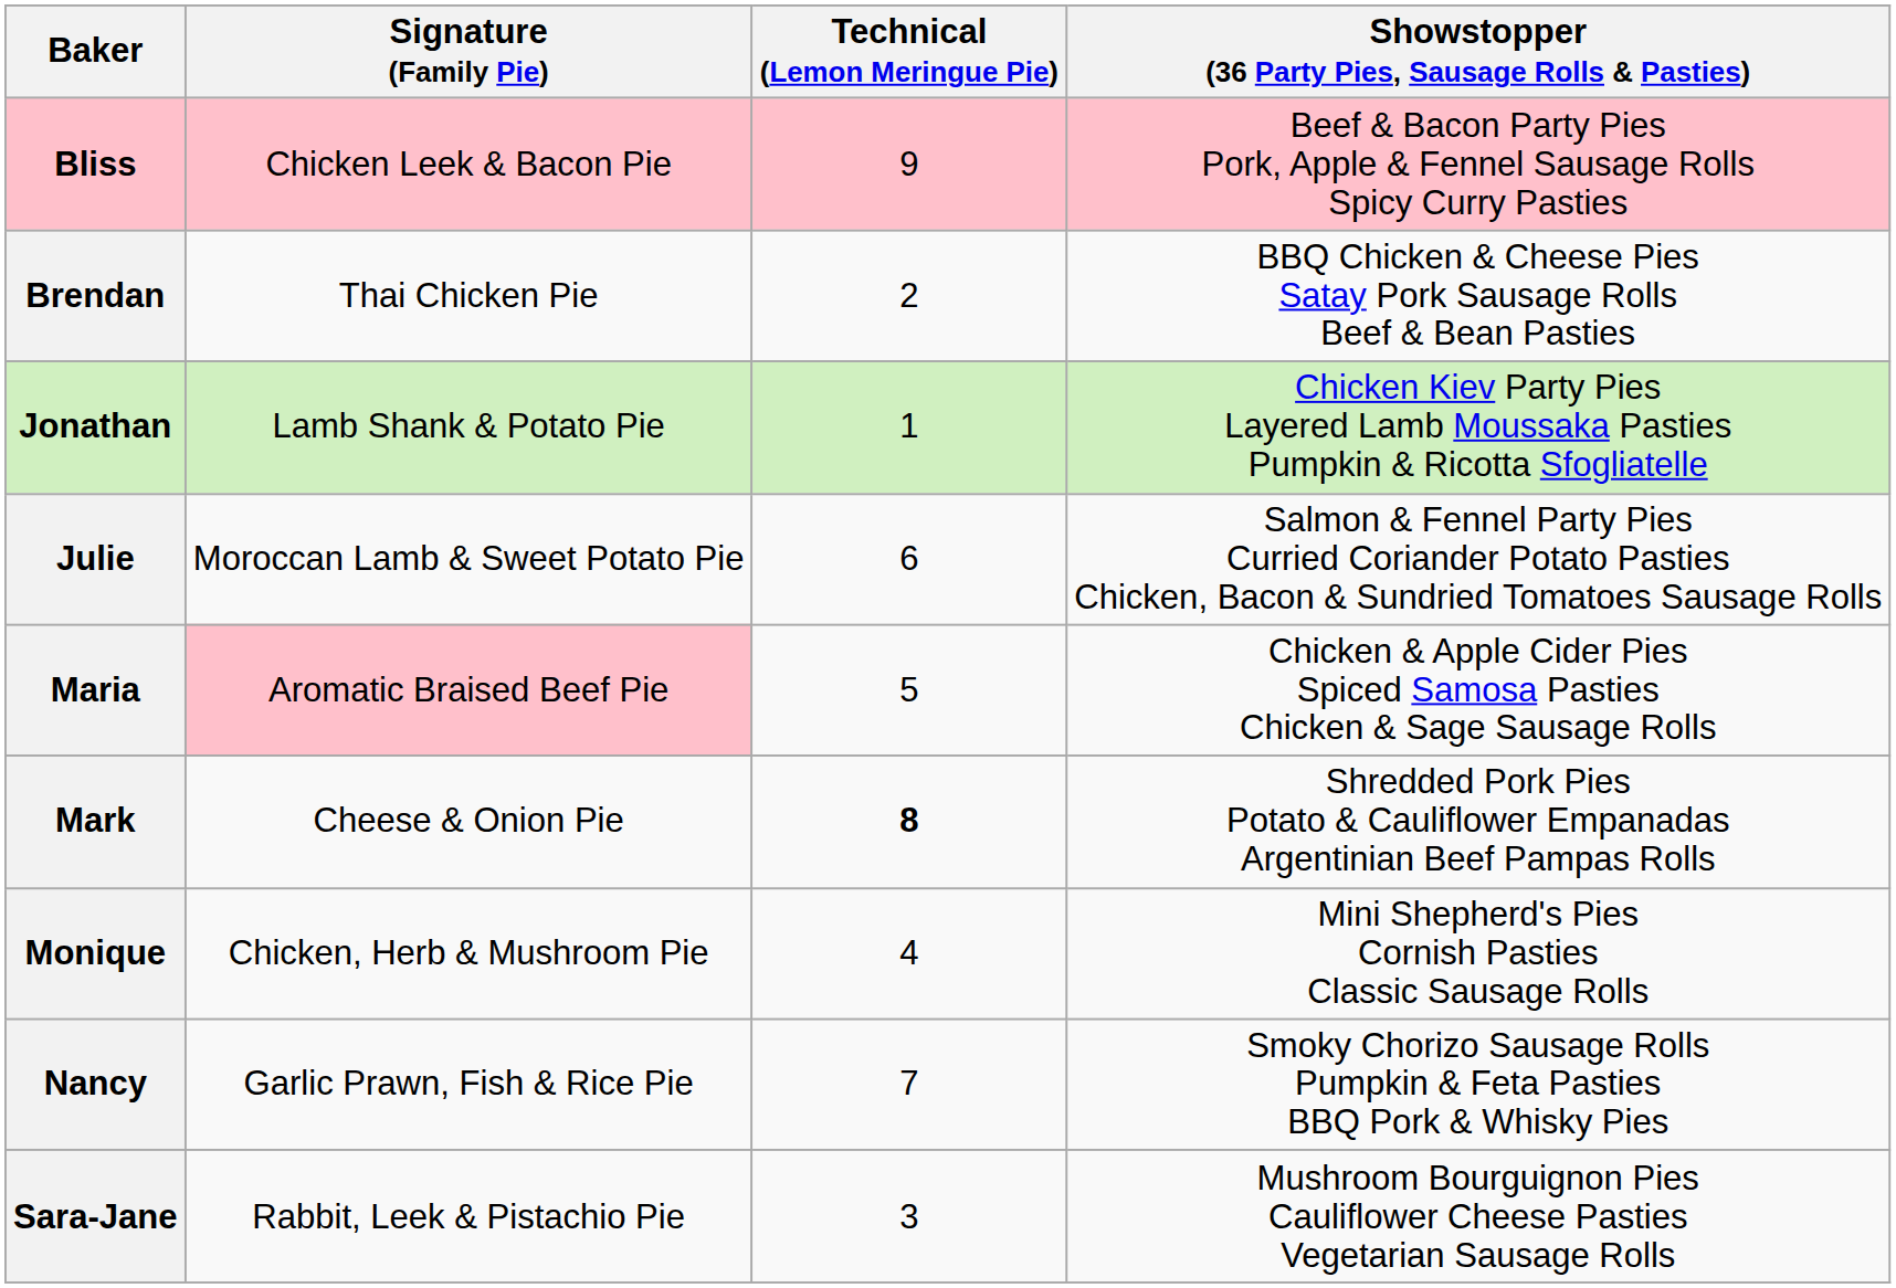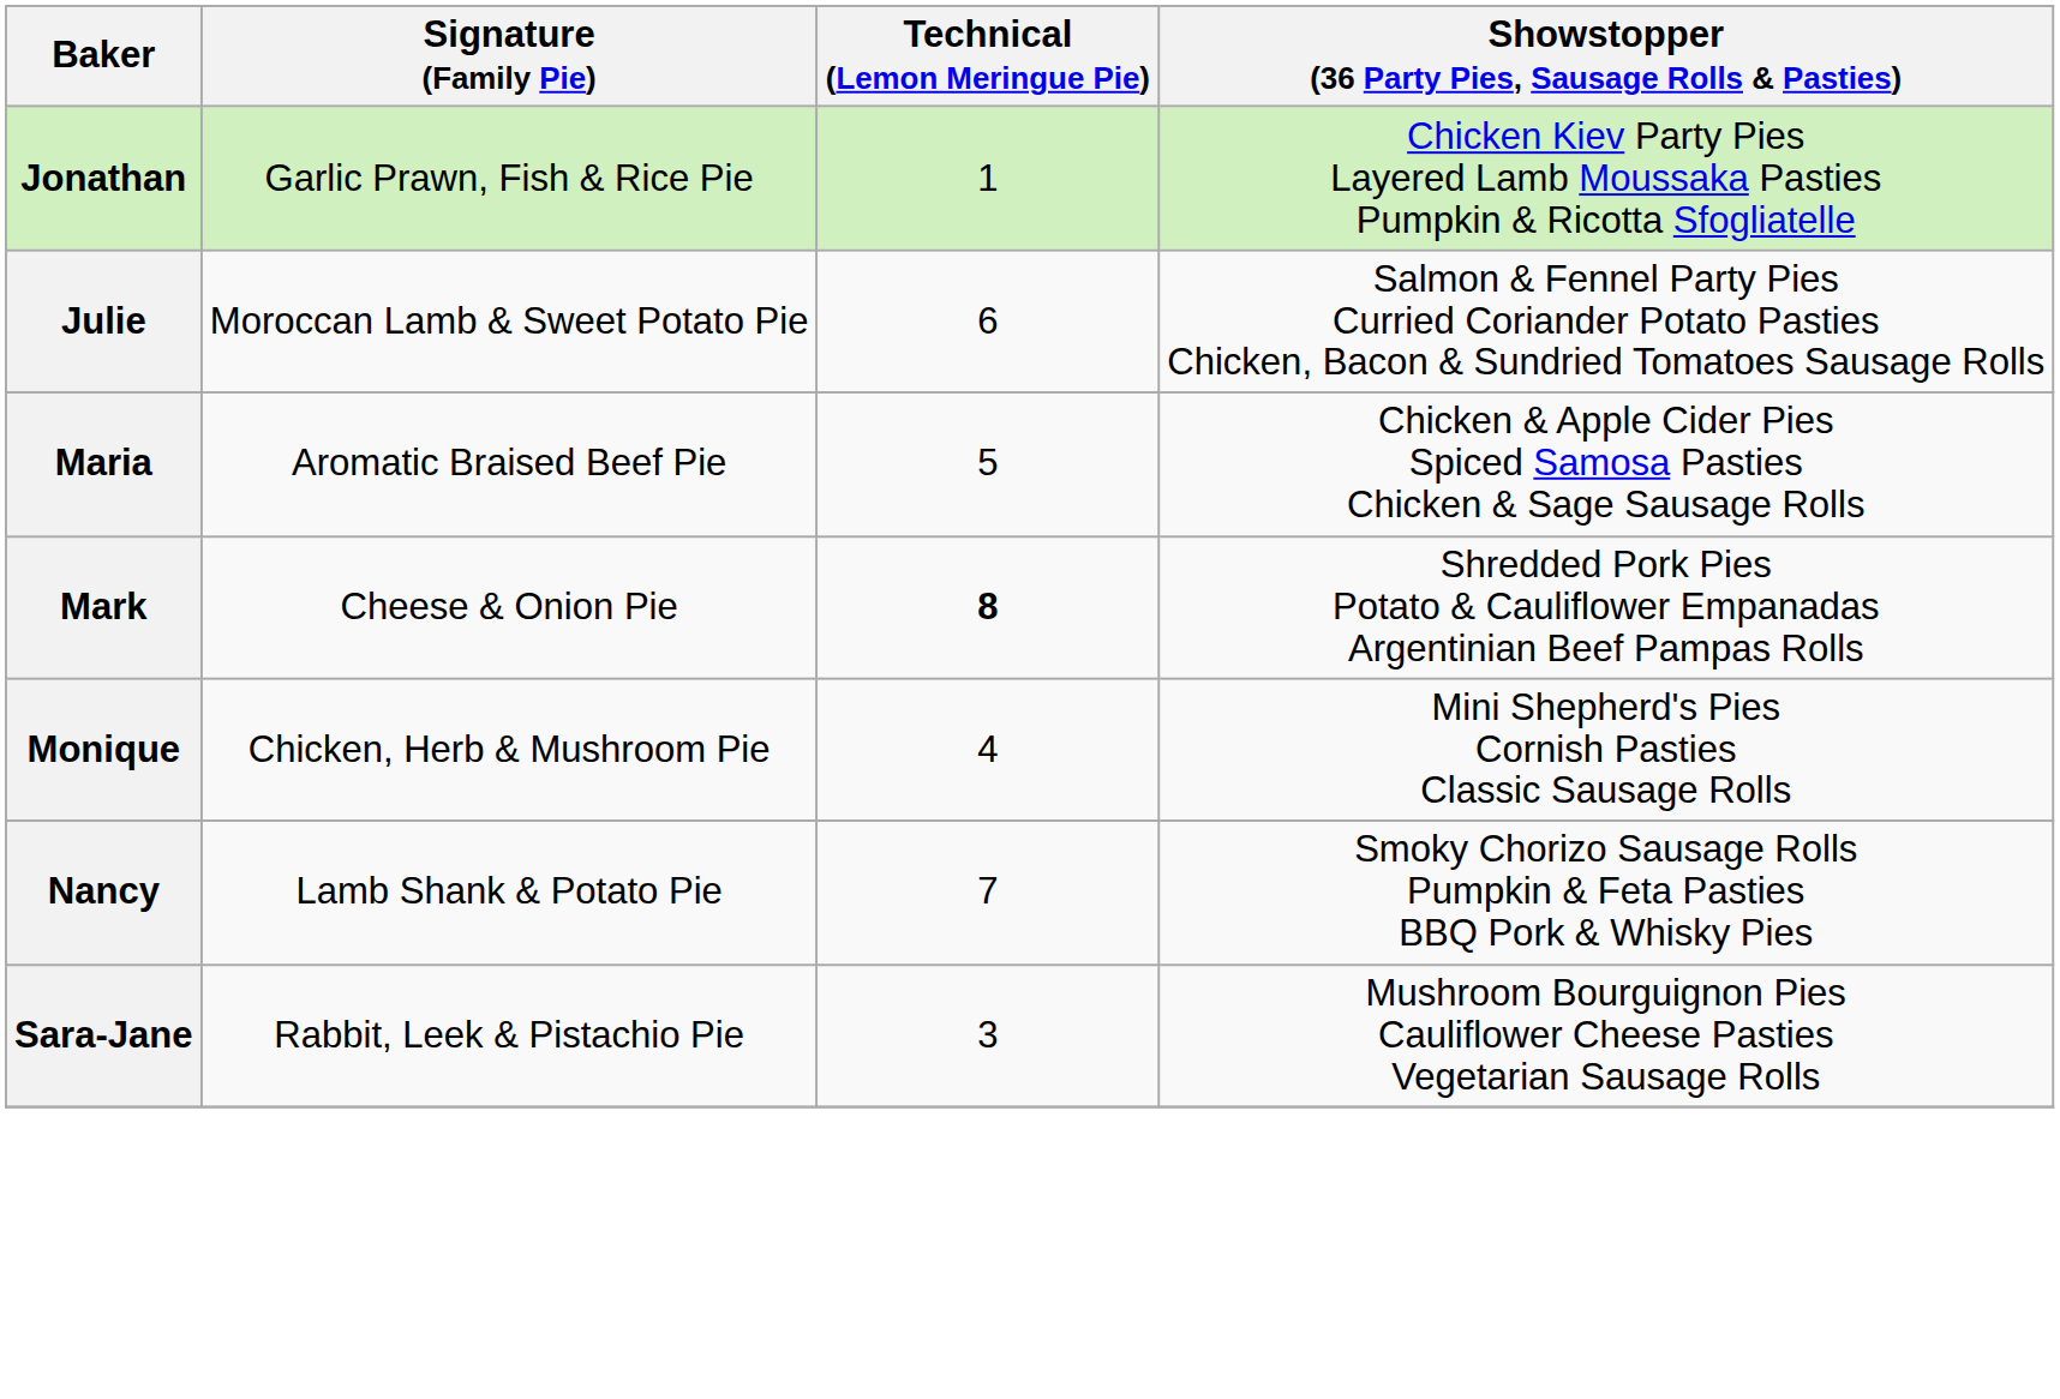 <table class="wikitable sortable" style="text-align:center">
 <tr>
 <th>Baker</th>
 <th class="unsortable">Signature<br><small>(Family <a href='#'>Pie</a>)</small></th>
 <th>Technical<br><small>(<a href='#'>Lemon Meringue Pie</a>)</small></th>
 <th class="unsortable">Showstopper<br><small>(36 <a href='#'>Party Pies</a>, <a href='#'>Sausage Rolls</a> & <a href='#'>Pasties</a>)</small></th>
 </tr>
-<tr style="background:Pink;">
-<th style="background:Pink;">Bliss</th>
-<td>Chicken Leek & Bacon Pie</td>
-<td>9</td>
-<td>Beef & Bacon Party Pies<br>Pork, Apple & Fennel Sausage Rolls<br>Spicy Curry Pasties</td>
-</tr>
-<tr>
-<th>Brendan</th>
-<td>Thai Chicken Pie</td>
-<td>2</td>
-<td>BBQ Chicken & Cheese Pies<br><a href='#'>Satay</a> Pork Sausage Rolls<br>Beef & Bean Pasties</td>
-</tr>
 <tr style="background:#d0f0c0;">
 <th style="background:#d0f0c0;">Jonathan</th>
-<td>Lamb Shank & Potato Pie</td>
+<td>Garlic Prawn, Fish & Rice Pie</td>
 <td>1</td>
 <td><a href='#'>Chicken Kiev</a> Party Pies<br>Layered Lamb <a href='#'>Moussaka</a> Pasties<br>Pumpkin & Ricotta <a href='#'>Sfogliatelle</a></td>
 </tr>
 <tr>
 <th>Julie</th>
 <td>Moroccan Lamb & Sweet Potato Pie</td>
 <td>6</td>
 <td>Salmon & Fennel Party Pies<br>Curried Coriander Potato Pasties<br>Chicken, Bacon & Sundried Tomatoes Sausage Rolls</td>
 </tr>
 <tr>
 <th>Maria</th>
-<td style="background: pink;">Aromatic Braised Beef Pie</td>
+<td>Aromatic Braised Beef Pie</td>
 <td>5</td>
 <td>Chicken & Apple Cider Pies<br>Spiced <a href='#'>Samosa</a> Pasties<br>Chicken & Sage Sausage Rolls</td>
 </tr>
 <tr>
 <th>Mark</th>
 <td>Cheese & Onion Pie</td>
 <td><strong>8</strong></td>
 <td>Shredded Pork Pies<br>Potato & Cauliflower Empanadas<br>Argentinian Beef Pampas Rolls</td>
 </tr>
 <tr>
 <th>Monique</th>
 <td>Chicken, Herb & Mushroom Pie</td>
 <td>4</td>
 <td>Mini Shepherd's Pies<br>Cornish Pasties<br>Classic Sausage Rolls</td>
 </tr>
 <tr>
 <th>Nancy</th>
-<td>Garlic Prawn, Fish & Rice Pie</td>
+<td>Lamb Shank & Potato Pie</td>
 <td>7</td>
 <td>Smoky Chorizo Sausage Rolls<br>Pumpkin & Feta Pasties<br>BBQ Pork & Whisky Pies</td>
 </tr>
 <tr>
 <th>Sara-Jane</th>
 <td>Rabbit, Leek & Pistachio Pie</td>
 <td>3</td>
 <td>Mushroom Bourguignon Pies<br>Cauliflower Cheese Pasties<br>Vegetarian Sausage Rolls</td>
 </tr>
 <tr>
 </tr>
 </table>
